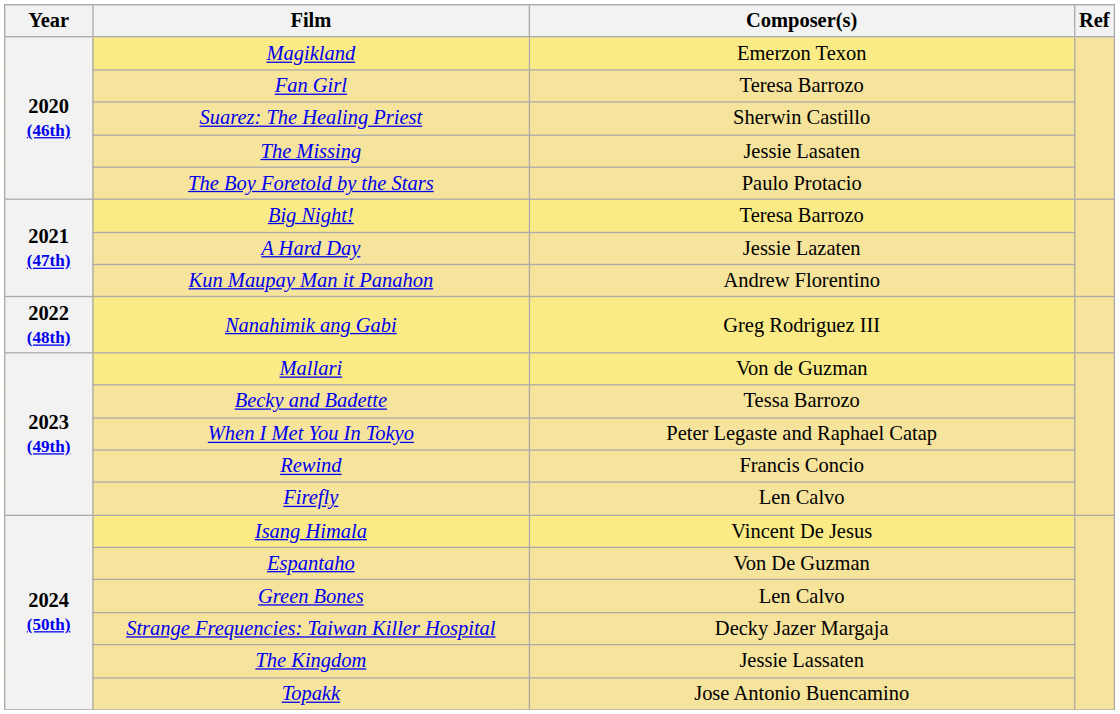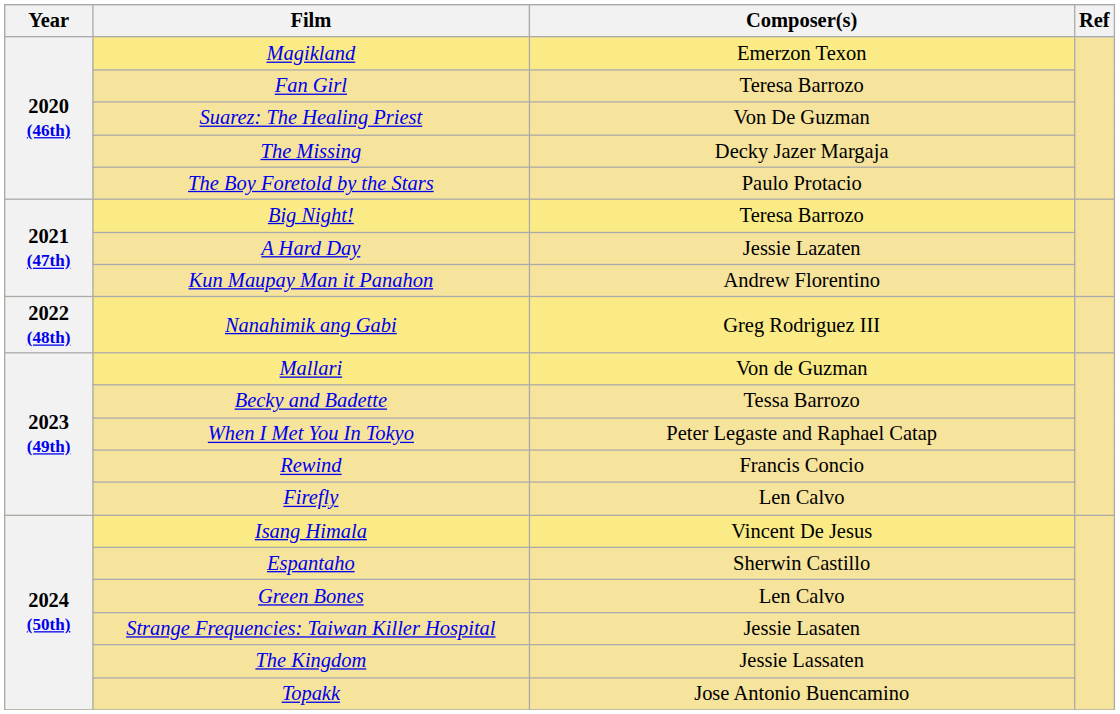 <table class="wikitable" rowspan=2 border="2" cellpadding="4" style="text-align: center; background: #f6e39c">
 <tr style="background:#bebebe;">
 <th scope="col" style="width:8%;">Year</th>
 <th scope="col" style="width:40%;">Film</th>
 <th scope="col" style="width:50%;">Composer(s)</th>
 <th scope="col" style="width:2%;">Ref</th>
 </tr>
 <tr>
 <th scope="row" style="text-align:center" rowspan=5>2020 <br><small><a href='#'>(46th)</a> </small></th>
 <td style="background:#FAEB86"><em><a href='#'>Magikland</a></em></td>
 <td style="background:#FAEB86">Emerzon Texon</td>
 <td rowspan=5></td>
 </tr>
 <tr>
 <td><em><a href='#'>Fan Girl</a></em></td>
 <td>Teresa Barrozo</td>
 </tr>
 <tr>
 <td><em><a href='#'>Suarez: The Healing Priest</a></em></td>
-<td>Sherwin Castillo</td>
+<td>Von De Guzman</td>
 </tr>
 <tr>
 <td><em><a href='#'>The Missing</a></em></td>
-<td>Jessie Lasaten</td>
+<td>Decky Jazer Margaja</td>
 </tr>
 <tr>
 <td><em><a href='#'>The Boy Foretold by the Stars</a></em></td>
 <td>Paulo Protacio</td>
 </tr>
 <tr>
 <th scope="row" style="text-align:center" rowspan=3>2021 <br><small><a href='#'>(47th)</a> </small></th>
 <td style="background:#FAEB86"><em><a href='#'>Big Night!</a></em></td>
 <td style="background:#FAEB86">Teresa Barrozo</td>
 <td rowspan=3></td>
 </tr>
 <tr>
 <td><em><a href='#'>A Hard Day</a></em></td>
 <td>Jessie Lazaten</td>
 </tr>
 <tr>
 <td><em><a href='#'>Kun Maupay Man it Panahon</a></em></td>
 <td>Andrew Florentino</td>
 </tr>
 <tr>
 <th scope="row" style="text-align:center">2022 <br><small><a href='#'>(48th)</a> </small></th>
 <td style="background:#FAEB86"><em><a href='#'>Nanahimik ang Gabi</a></em></td>
 <td style="background:#FAEB86">Greg Rodriguez III</td>
 <td></td>
 </tr>
 <tr>
 <th scope="row" style="text-align:center" rowspan=5>2023 <br><small><a href='#'>(49th)</a> </small></th>
 <td style="background:#FAEB86"><em><a href='#'>Mallari</a></em></td>
 <td style="background:#FAEB86">Von de Guzman</td>
 <td rowspan=5></td>
 </tr>
 <tr>
 <td><em><a href='#'>Becky and Badette</a></em></td>
 <td>Tessa Barrozo</td>
 </tr>
 <tr>
 <td><em><a href='#'>When I Met You In Tokyo</a></em></td>
 <td>Peter Legaste and Raphael Catap</td>
 </tr>
 <tr>
 <td><em><a href='#'>Rewind</a></em></td>
 <td>Francis Concio</td>
 </tr>
 <tr>
 <td><em><a href='#'>Firefly</a></em></td>
 <td>Len Calvo</td>
 </tr>
 <tr>
 <th scope="row" style="text-align:center" rowspan=6>2024 <br><small><a href='#'>(50th)</a> </small></th>
 <td style="background:#FAEB86"><em><a href='#'>Isang Himala</a></em></td>
 <td style="background:#FAEB86">Vincent De Jesus</td>
 <td rowspan=6></td>
 </tr>
 <tr>
 <td><em><a href='#'>Espantaho</a></em></td>
-<td>Von De Guzman</td>
+<td>Sherwin Castillo</td>
 </tr>
 <tr>
 <td><em><a href='#'>Green Bones</a></em></td>
 <td>Len Calvo</td>
 </tr>
 <tr>
 <td><em><a href='#'>Strange Frequencies: Taiwan Killer Hospital</a></em></td>
-<td>Decky Jazer Margaja</td>
+<td>Jessie Lasaten</td>
 </tr>
 <tr>
 <td><em><a href='#'>The Kingdom</a></em></td>
 <td>Jessie Lassaten</td>
 </tr>
 <tr>
 <td><em><a href='#'>Topakk</a></em></td>
 <td>Jose Antonio Buencamino</td>
 </tr>
 </table>
